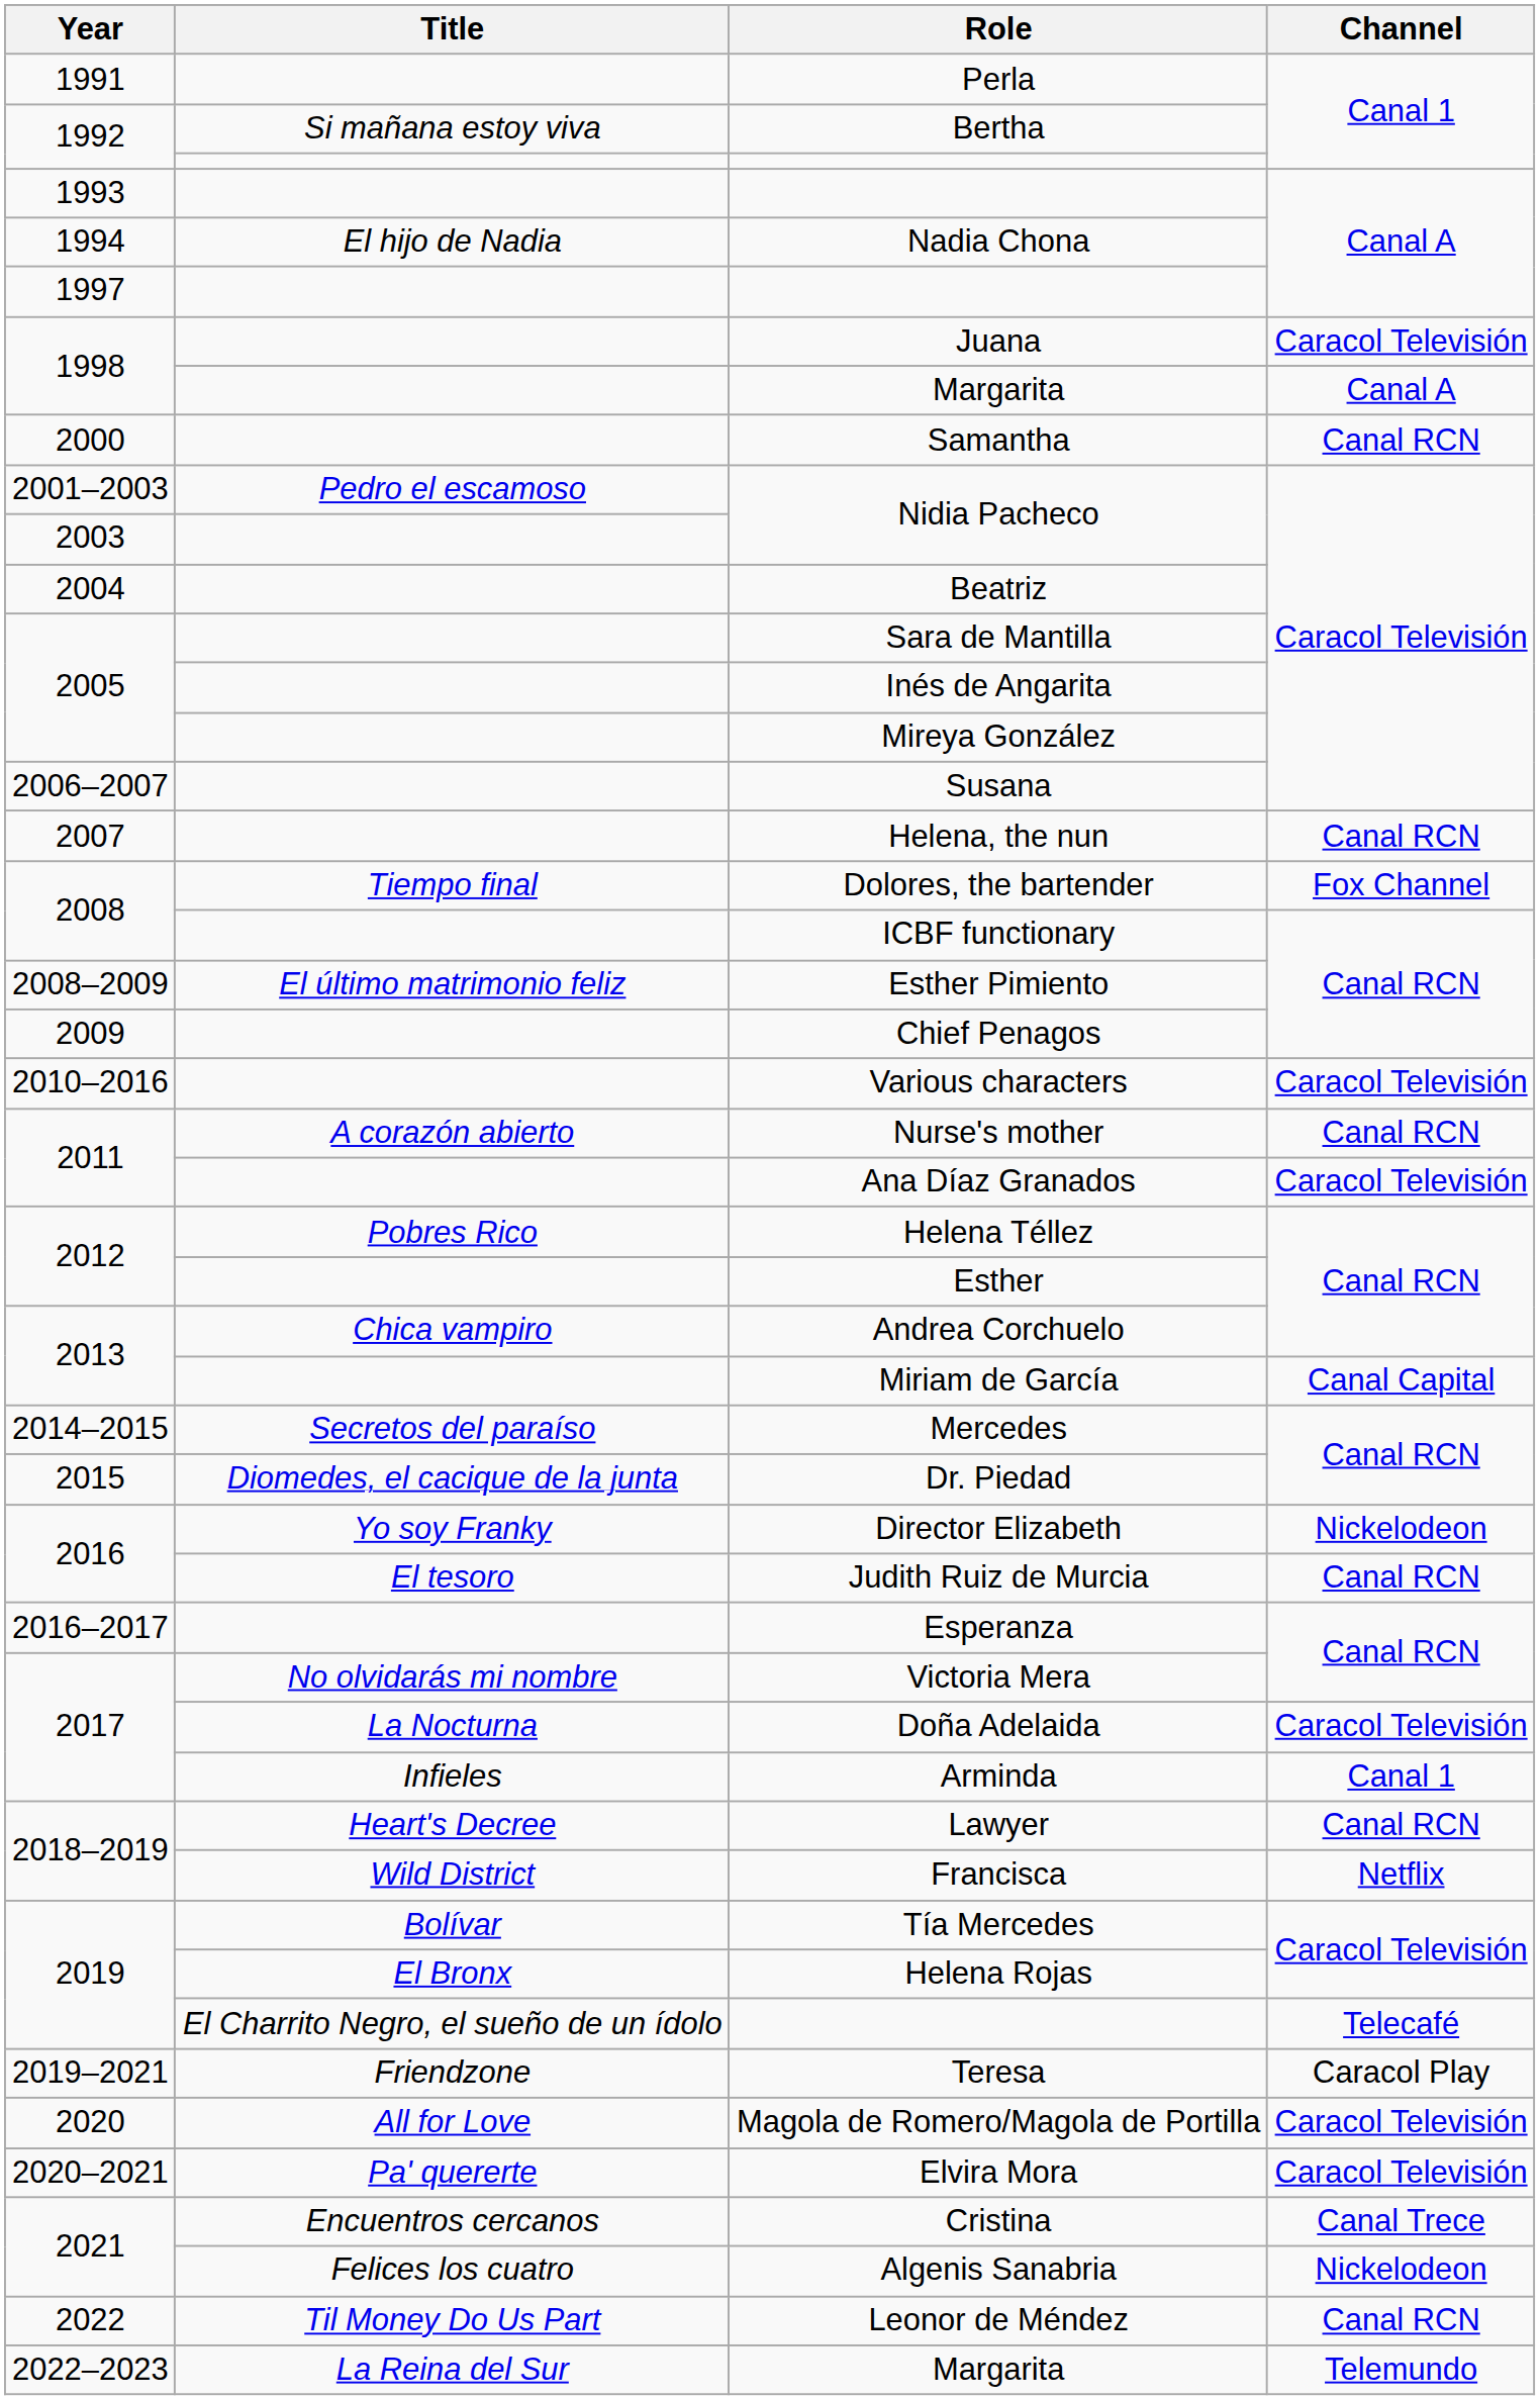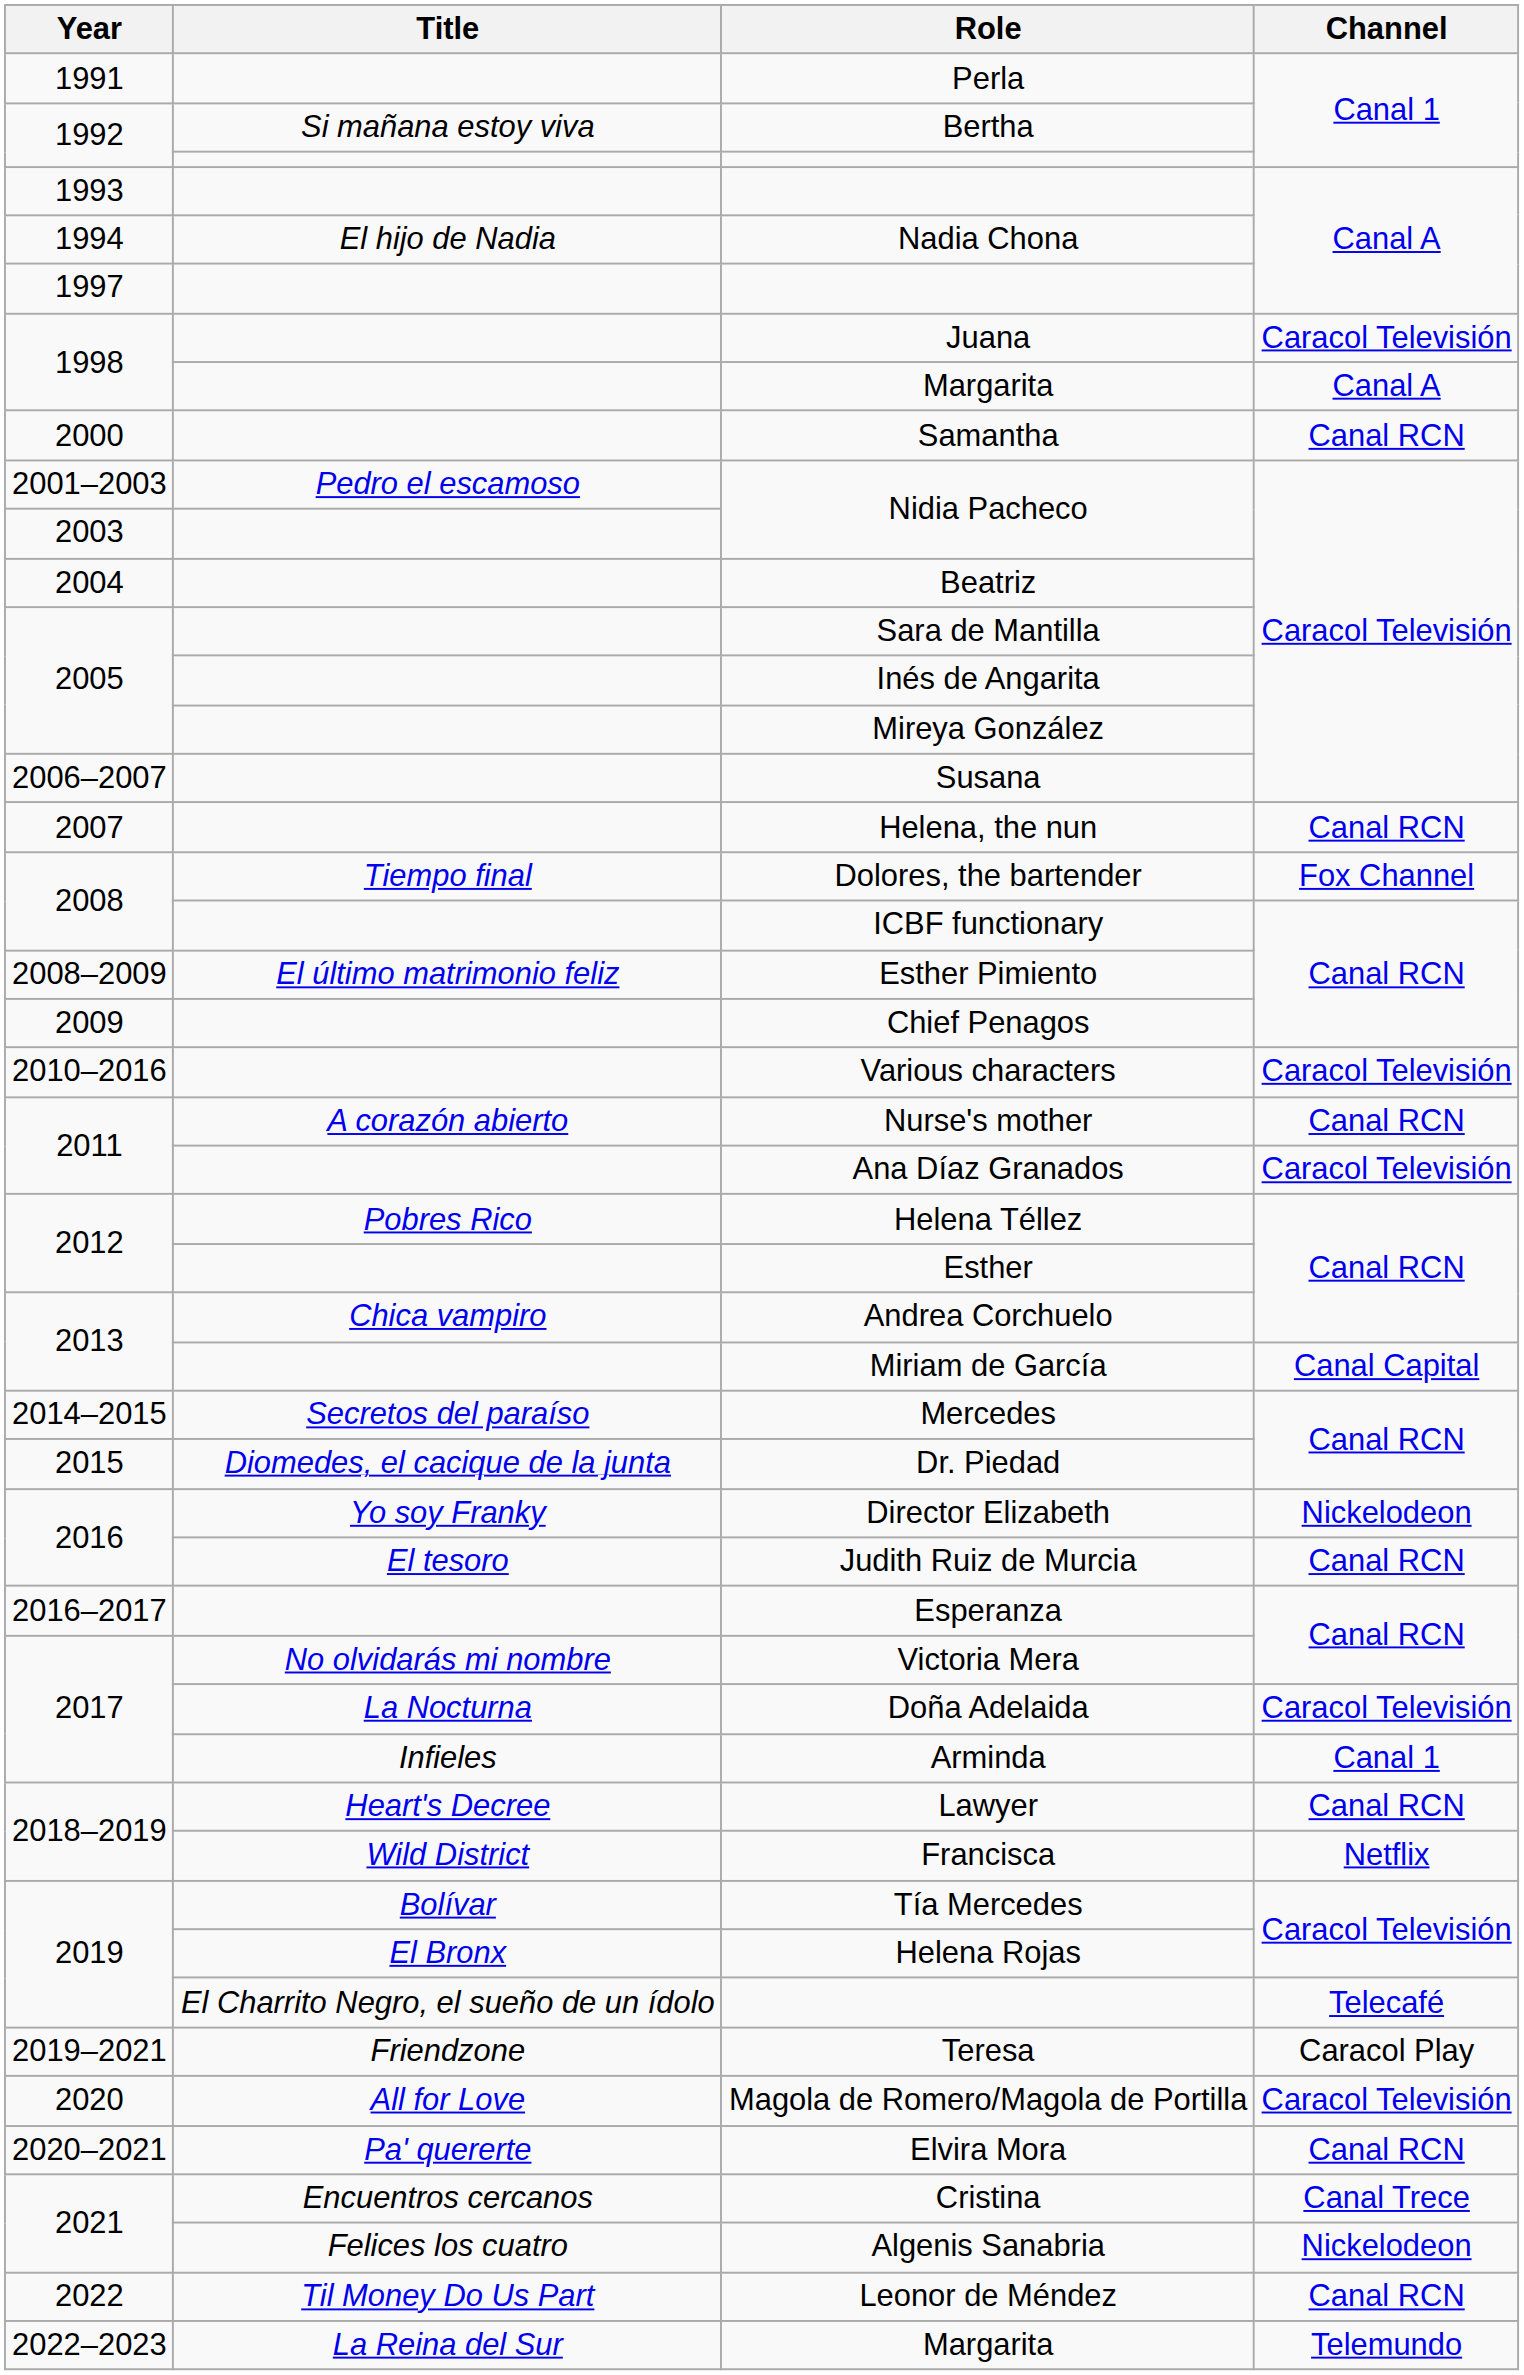 <table class="wikitable plainrowheaders" style="text-align:center;" border="1">
 <tr>
 <th>Year</th>
 <th>Title</th>
 <th>Role</th>
 <th>Channel</th>
 </tr>
 <tr>
 <td>1991</td>
 <td><em></em></td>
 <td>Perla</td>
 <td rowspan=3><a href='#'>Canal 1</a></td>
 </tr>
 <tr>
 <td rowspan=2>1992</td>
 <td><em>Si mañana estoy viva</em></td>
 <td>Bertha</td>
 </tr>
 <tr>
 <td><em></em></td>
 <td></td>
 </tr>
 <tr>
 <td>1993</td>
 <td><em></em></td>
 <td></td>
 <td rowspan=3><a href='#'>Canal A</a></td>
 </tr>
 <tr>
 <td>1994</td>
 <td><em>El hijo de Nadia</em></td>
 <td>Nadia Chona</td>
 </tr>
 <tr>
 <td>1997</td>
 <td><em></em></td>
 <td></td>
 </tr>
 <tr>
 <td rowspan=2>1998</td>
 <td><em></em></td>
 <td>Juana</td>
 <td><a href='#'>Caracol Televisión</a></td>
 </tr>
 <tr>
 <td><em></em></td>
 <td>Margarita</td>
 <td><a href='#'>Canal A</a></td>
 </tr>
 <tr>
 <td>2000</td>
 <td><em></em></td>
 <td>Samantha</td>
 <td><a href='#'>Canal RCN</a></td>
 </tr>
 <tr>
 <td>2001–2003</td>
 <td><em><a href='#'>Pedro el escamoso</a></em></td>
 <td rowspan=2>Nidia Pacheco</td>
 <td rowspan=7><a href='#'>Caracol Televisión</a></td>
 </tr>
 <tr>
 <td>2003</td>
 <td><em></em></td>
 </tr>
 <tr>
 <td>2004</td>
 <td><em></em></td>
 <td>Beatriz</td>
 </tr>
 <tr>
 <td rowspan=3>2005</td>
 <td><em></em></td>
 <td>Sara de Mantilla</td>
 </tr>
 <tr>
 <td><em></em></td>
 <td>Inés de Angarita</td>
 </tr>
 <tr>
 <td><em></em></td>
 <td>Mireya González</td>
 </tr>
 <tr>
 <td>2006–2007</td>
 <td><em></em></td>
 <td>Susana</td>
 </tr>
 <tr>
 <td>2007</td>
 <td><em></em></td>
 <td>Helena, the nun</td>
 <td><a href='#'>Canal RCN</a></td>
 </tr>
 <tr>
 <td rowspan=2>2008</td>
 <td><em><a href='#'>Tiempo final</a></em></td>
 <td>Dolores, the bartender</td>
 <td><a href='#'>Fox Channel</a></td>
 </tr>
 <tr>
 <td><em></em></td>
 <td>ICBF functionary</td>
 <td rowspan=3><a href='#'>Canal RCN</a></td>
 </tr>
 <tr>
 <td>2008–2009</td>
 <td><em><a href='#'>El último matrimonio feliz</a></em></td>
 <td>Esther Pimiento</td>
 </tr>
 <tr>
 <td>2009</td>
 <td><em></em></td>
 <td>Chief Penagos</td>
 </tr>
 <tr>
 <td>2010–2016</td>
 <td><em></em></td>
 <td>Various characters</td>
 <td><a href='#'>Caracol Televisión</a></td>
 </tr>
 <tr>
 <td rowspan=2>2011</td>
 <td><em><a href='#'>A corazón abierto</a></em></td>
 <td>Nurse's mother</td>
 <td><a href='#'>Canal RCN</a></td>
 </tr>
 <tr>
 <td><em></em></td>
 <td>Ana Díaz Granados</td>
 <td><a href='#'>Caracol Televisión</a></td>
 </tr>
 <tr>
 <td rowspan=2>2012</td>
 <td><em><a href='#'>Pobres Rico</a></em></td>
 <td>Helena Téllez</td>
 <td rowspan=3><a href='#'>Canal RCN</a></td>
 </tr>
 <tr>
 <td><em></em></td>
 <td>Esther</td>
 </tr>
 <tr>
 <td rowspan=2>2013</td>
 <td><em><a href='#'>Chica vampiro</a></em></td>
 <td>Andrea Corchuelo</td>
 </tr>
 <tr>
 <td><em></em></td>
 <td>Miriam de García</td>
 <td><a href='#'>Canal Capital</a></td>
 </tr>
 <tr>
 <td>2014–2015</td>
 <td><em><a href='#'>Secretos del paraíso</a></em></td>
 <td>Mercedes</td>
 <td rowspan=2><a href='#'>Canal RCN</a></td>
 </tr>
 <tr>
 <td>2015</td>
 <td><em><a href='#'>Diomedes, el cacique de la junta</a></em></td>
 <td>Dr. Piedad</td>
 </tr>
 <tr>
 <td rowspan=2>2016</td>
 <td><em><a href='#'>Yo soy Franky</a></em></td>
 <td>Director Elizabeth</td>
 <td><a href='#'>Nickelodeon</a></td>
 </tr>
 <tr>
 <td><em><a href='#'>El tesoro</a></em></td>
 <td>Judith Ruiz de Murcia</td>
 <td><a href='#'>Canal RCN</a></td>
 </tr>
 <tr>
 <td>2016–2017</td>
 <td><em></em></td>
 <td>Esperanza</td>
 <td rowspan=2><a href='#'>Canal RCN</a></td>
 </tr>
 <tr>
 <td rowspan=3>2017</td>
 <td><em><a href='#'>No olvidarás mi nombre</a></em></td>
 <td>Victoria Mera</td>
 </tr>
 <tr>
 <td><em><a href='#'>La Nocturna</a></em></td>
 <td>Doña Adelaida</td>
 <td><a href='#'>Caracol Televisión</a></td>
 </tr>
 <tr>
 <td><em>Infieles</em></td>
 <td>Arminda</td>
 <td><a href='#'>Canal 1</a></td>
 </tr>
 <tr>
 <td rowspan=2>2018–2019</td>
 <td><em><a href='#'>Heart's Decree</a></em></td>
 <td>Lawyer</td>
 <td><a href='#'>Canal RCN</a></td>
 </tr>
 <tr>
 <td><em><a href='#'>Wild District</a></em></td>
 <td>Francisca</td>
 <td><a href='#'>Netflix</a></td>
 </tr>
 <tr>
 <td rowspan=3>2019</td>
 <td><em><a href='#'>Bolívar</a></em></td>
 <td>Tía Mercedes</td>
 <td rowspan=2><a href='#'>Caracol Televisión</a></td>
 </tr>
 <tr>
 <td><em><a href='#'>El Bronx</a></em></td>
 <td>Helena Rojas</td>
 </tr>
 <tr>
 <td><em>El Charrito Negro, el sueño de un ídolo</em></td>
 <td></td>
 <td><a href='#'>Telecafé</a></td>
 </tr>
 <tr>
 <td>2019–2021</td>
 <td><em>Friendzone</em></td>
 <td>Teresa</td>
 <td>Caracol Play</td>
 </tr>
 <tr>
 <td>2020</td>
 <td><em><a href='#'>All for Love</a></em></td>
 <td>Magola de Romero/Magola de Portilla</td>
 <td><a href='#'>Caracol Televisión</a></td>
 </tr>
 <tr>
 <td>2020–2021</td>
 <td><em><a href='#'>Pa' quererte</a></em></td>
 <td>Elvira Mora</td>
-<td><a href='#'>Caracol Televisión</a></td>
+<td><a href='#'>Canal RCN</a></td>
 </tr>
 <tr>
 <td rowspan=2>2021</td>
 <td><em>Encuentros cercanos</em></td>
 <td>Cristina</td>
 <td><a href='#'>Canal Trece</a></td>
 </tr>
 <tr>
 <td><em>Felices los cuatro</em></td>
 <td>Algenis Sanabria</td>
 <td><a href='#'>Nickelodeon</a></td>
 </tr>
 <tr>
 <td>2022</td>
 <td><em><a href='#'>Til Money Do Us Part</a></em></td>
 <td>Leonor de Méndez</td>
 <td><a href='#'>Canal RCN</a></td>
 </tr>
 <tr>
 <td>2022–2023</td>
 <td><em><a href='#'>La Reina del Sur</a></em></td>
 <td>Margarita</td>
 <td><a href='#'>Telemundo</a></td>
 </tr>
 </table>
